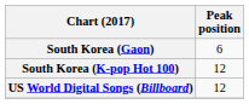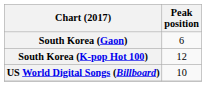 <table class="wikitable plainrowheaders sortable">
 <tr>
 <th>Chart (2017)</th>
 <th>Peak<br>position</th>
 </tr>
 <tr>
 <th scope="row">South Korea (<a href='#'>Gaon</a>)</th>
 <td align="center">6</td>
 </tr>
 <tr>
 <th scope="row">South Korea (<a href='#'>K-pop Hot 100</a>)</th>
 <td align="center">12</td>
 </tr>
 <tr>
 <th scope="row">US <a href='#'>World Digital Songs</a> (<em><a href='#'>Billboard</a></em>)</th>
-<td align="center">12</td>
+<td align="center">10</td>
 </tr>
 <tr>
 </tr>
 </table>
